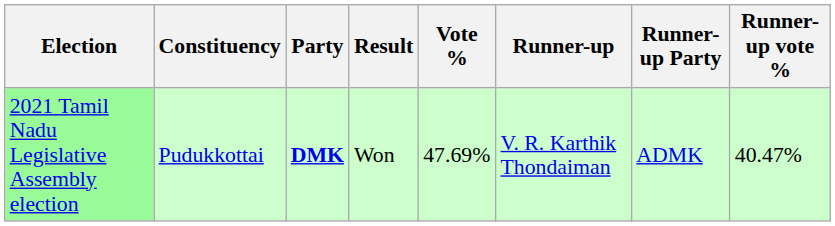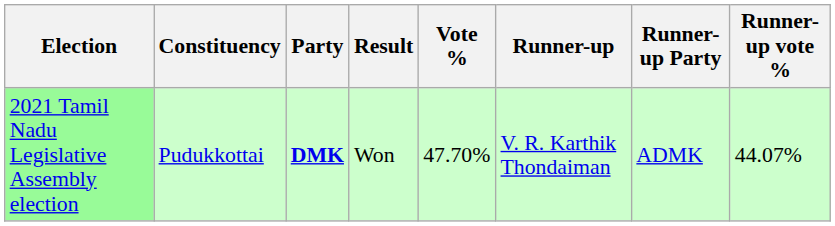 <table class="wikitable">
 <tr>
 <th>Election</th>
 <th>Constituency</th>
 <th>Party</th>
 <th>Result</th>
 <th>Vote %</th>
 <th>Runner-up</th>
 <th>Runner-up Party</th>
 <th>Runner-up vote %</th>
 </tr>
 <tr style="background:#cfc;">
 <td bgcolor=#98FB98><a href='#'>2021 Tamil Nadu Legislative Assembly election</a></td>
 <td><a href='#'>Pudukkottai</a></td>
 <td><strong><a href='#'>DMK</a></strong></td>
 <td>Won</td>
-<td>47.69%</td>
+<td>47.70%</td>
 <td><a href='#'>V. R. Karthik Thondaiman</a></td>
 <td><a href='#'>ADMK</a></td>
-<td>40.47%</td>
+<td>44.07%</td>
 </tr>
 </table>
